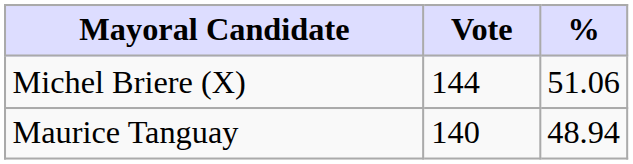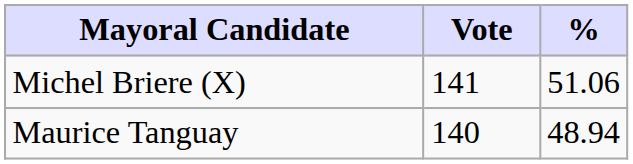 <table class="wikitable">
 <tr>
 <th style="background:#ddf; width:200px;">Mayoral Candidate </th>
 <th style="background:#ddf; width:50px;">Vote</th>
 <th style="background:#ddf; width:30px;">%</th>
 </tr>
 <tr>
 <td>Michel Briere (X)</td>
-<td>144</td>
+<td>141</td>
 <td>51.06</td>
 </tr>
 <tr>
 <td>Maurice Tanguay</td>
 <td>140</td>
 <td>48.94</td>
 </tr>
 </table>
